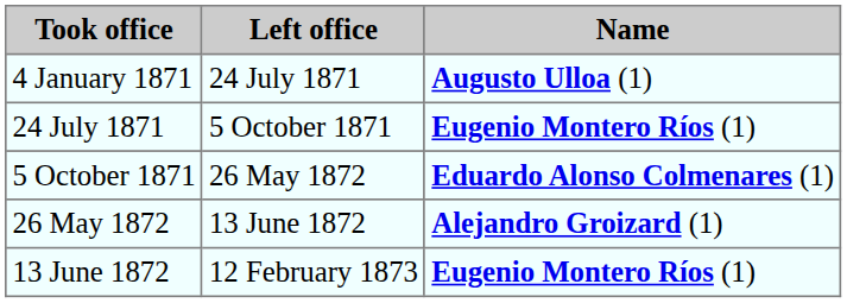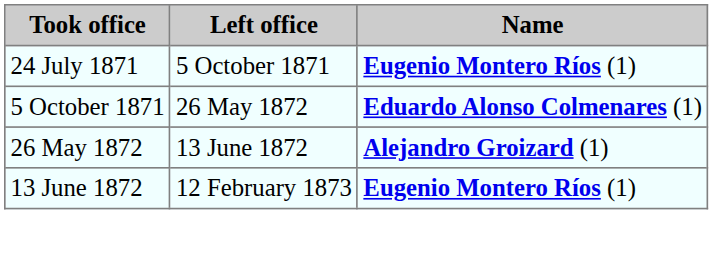 <table bgcolor="#f7f8ff" cellpadding="3" cellspacing="0" border="1" style="font-size: 95%; border: gray solid 1px; border-collapse: collapse;">
 <tr bgcolor="#CCCCCC">
 <th align="center">Took office</th>
 <th align="center">Left office</th>
 <th align="center">Name</th>
-</tr>
-<tr bgcolor="Azure">
-<td>4 January 1871</td>
-<td>24 July 1871</td>
-<td><strong><a href='#'>Augusto Ulloa</a></strong> (1)</td>
 </tr>
 <tr bgcolor="Azure">
 <td>24 July 1871</td>
 <td>5 October 1871</td>
 <td><strong><a href='#'>Eugenio Montero Ríos</a></strong> (1)</td>
 </tr>
 <tr bgcolor="Azure">
 <td>5 October 1871</td>
 <td>26 May 1872</td>
 <td><strong><a href='#'>Eduardo Alonso Colmenares</a></strong> (1)</td>
 </tr>
 <tr bgcolor="Azure">
 <td>26 May 1872</td>
 <td>13 June 1872</td>
 <td><strong><a href='#'>Alejandro Groizard</a></strong> (1)</td>
 </tr>
 <tr bgcolor="Azure">
 <td>13 June 1872</td>
 <td>12 February 1873</td>
 <td><strong><a href='#'>Eugenio Montero Ríos</a></strong> (1)</td>
 </tr>
 </table>
